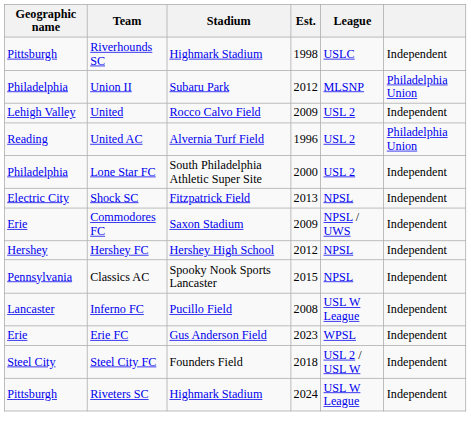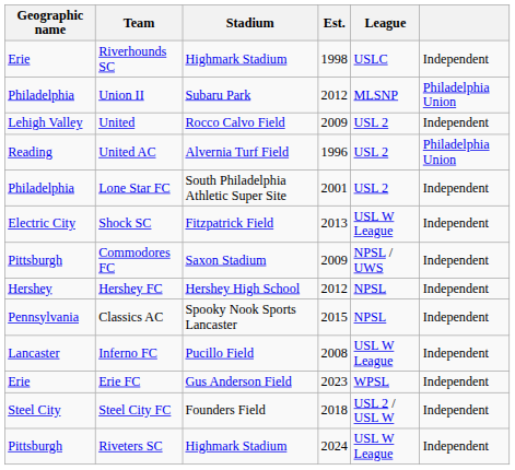 <table class="wikitable">
 <tr>
 <th>Geographic name</th>
 <th>Team</th>
 <th>Stadium</th>
 <th>Est.</th>
 <th>League</th>
 <th></th>
 </tr>
 <tr>
-<td><a href='#'>Pittsburgh</a></td>
+<td><a href='#'>Erie</a></td>
 <td><a href='#'>Riverhounds SC</a></td>
 <td><a href='#'>Highmark Stadium</a></td>
 <td>1998</td>
 <td><a href='#'>USLC</a></td>
 <td>Independent</td>
 </tr>
 <tr>
 <td><a href='#'>Philadelphia</a></td>
 <td><a href='#'>Union II</a></td>
 <td><a href='#'>Subaru Park</a></td>
 <td>2012</td>
 <td><a href='#'>MLSNP</a></td>
 <td><a href='#'>Philadelphia Union</a></td>
 </tr>
 <tr>
 <td><a href='#'>Lehigh Valley</a></td>
 <td><a href='#'>United</a></td>
 <td><a href='#'>Rocco Calvo Field</a></td>
 <td>2009</td>
 <td><a href='#'>USL 2</a></td>
 <td>Independent</td>
 </tr>
 <tr>
 <td><a href='#'>Reading</a></td>
 <td><a href='#'>United AC</a></td>
 <td><a href='#'>Alvernia Turf Field</a></td>
 <td>1996</td>
 <td><a href='#'>USL 2</a></td>
 <td><a href='#'>Philadelphia Union</a></td>
 </tr>
 <tr>
 <td><a href='#'>Philadelphia</a></td>
 <td><a href='#'>Lone Star FC</a></td>
 <td>South Philadelphia Athletic Super Site</td>
-<td>2000</td>
+<td>2001</td>
 <td><a href='#'>USL 2</a></td>
 <td>Independent</td>
 </tr>
 <tr>
 <td><a href='#'>Electric City</a></td>
 <td><a href='#'>Shock SC</a></td>
 <td><a href='#'>Fitzpatrick Field</a></td>
 <td>2013</td>
-<td><a href='#'>NPSL</a></td>
+<td><a href='#'>USL W League</a></td>
 <td>Independent</td>
 </tr>
 <tr>
-<td><a href='#'>Erie</a></td>
+<td><a href='#'>Pittsburgh</a></td>
 <td><a href='#'>Commodores FC</a></td>
 <td><a href='#'>Saxon Stadium</a></td>
 <td>2009</td>
 <td><a href='#'>NPSL</a> / <a href='#'>UWS</a></td>
 <td>Independent</td>
 </tr>
 <tr>
 <td><a href='#'>Hershey</a></td>
 <td><a href='#'>Hershey FC</a></td>
 <td><a href='#'>Hershey High School</a></td>
 <td>2012</td>
 <td><a href='#'>NPSL</a></td>
 <td>Independent</td>
 </tr>
 <tr>
 <td><a href='#'>Pennsylvania</a></td>
 <td>Classics AC</td>
 <td>Spooky Nook Sports Lancaster</td>
 <td>2015</td>
 <td><a href='#'>NPSL</a></td>
 <td>Independent</td>
 </tr>
 <tr>
 <td><a href='#'>Lancaster</a></td>
 <td><a href='#'>Inferno FC</a></td>
 <td><a href='#'>Pucillo Field</a></td>
 <td>2008</td>
 <td><a href='#'>USL W League</a></td>
 <td>Independent</td>
 </tr>
 <tr>
 <td><a href='#'>Erie</a></td>
 <td><a href='#'>Erie FC</a></td>
 <td><a href='#'>Gus Anderson Field</a></td>
 <td>2023</td>
 <td><a href='#'>WPSL</a></td>
 <td>Independent</td>
 </tr>
 <tr>
 <td><a href='#'>Steel City</a></td>
 <td><a href='#'>Steel City FC</a></td>
 <td>Founders Field</td>
 <td>2018</td>
 <td><a href='#'>USL 2</a> / <a href='#'>USL W</a></td>
 <td>Independent</td>
 </tr>
 <tr>
 <td><a href='#'>Pittsburgh</a></td>
 <td><a href='#'>Riveters SC</a></td>
 <td><a href='#'>Highmark Stadium</a></td>
 <td>2024</td>
 <td><a href='#'>USL W League</a></td>
 <td>Independent</td>
 </tr>
 </table>
